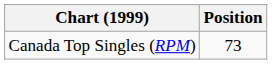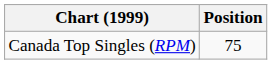 <table class="wikitable sortable plainrowheaders" style="text-align:center">
 <tr>
 <th scope="col">Chart (1999)</th>
 <th scope="col">Position</th>
 </tr>
 <tr>
 <td>Canada Top Singles (<em><a href='#'>RPM</a></em>)</td>
-<td style="text-align:center;">73</td>
+<td style="text-align:center;">75</td>
 </tr>
 </table>
